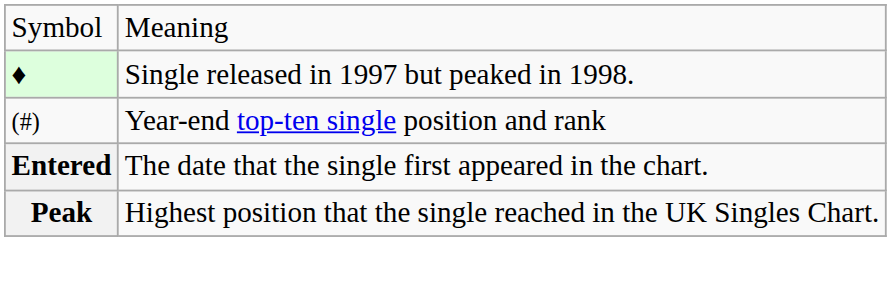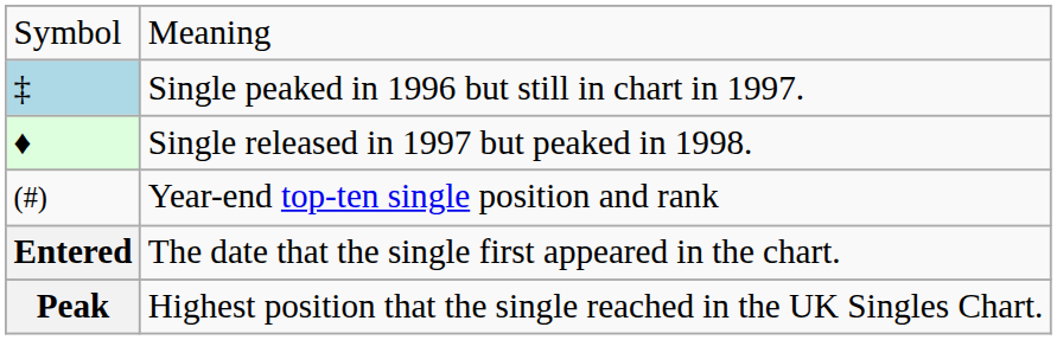 <table Class="wikitable">
 <tr>
 <td>Symbol</td>
 <td>Meaning</td>
+</tr>
+<tr>
+<td bgcolor=lightblue>‡</td>
+<td>Single peaked in 1996 but still in chart in 1997.</td>
 </tr>
 <tr>
 <td bgcolor=#DDFFDD>♦</td>
 <td>Single released in 1997 but peaked in 1998.</td>
 </tr>
 <tr>
 <td><small>(#)</small></td>
 <td>Year-end <a href='#'>top-ten single</a> position and rank</td>
 </tr>
 <tr>
 <th>Entered</th>
 <td>The date that the single first appeared in the chart.</td>
 </tr>
 <tr>
 <th>Peak</th>
 <td>Highest position that the single reached in the UK Singles Chart.</td>
 </tr>
 </table>
